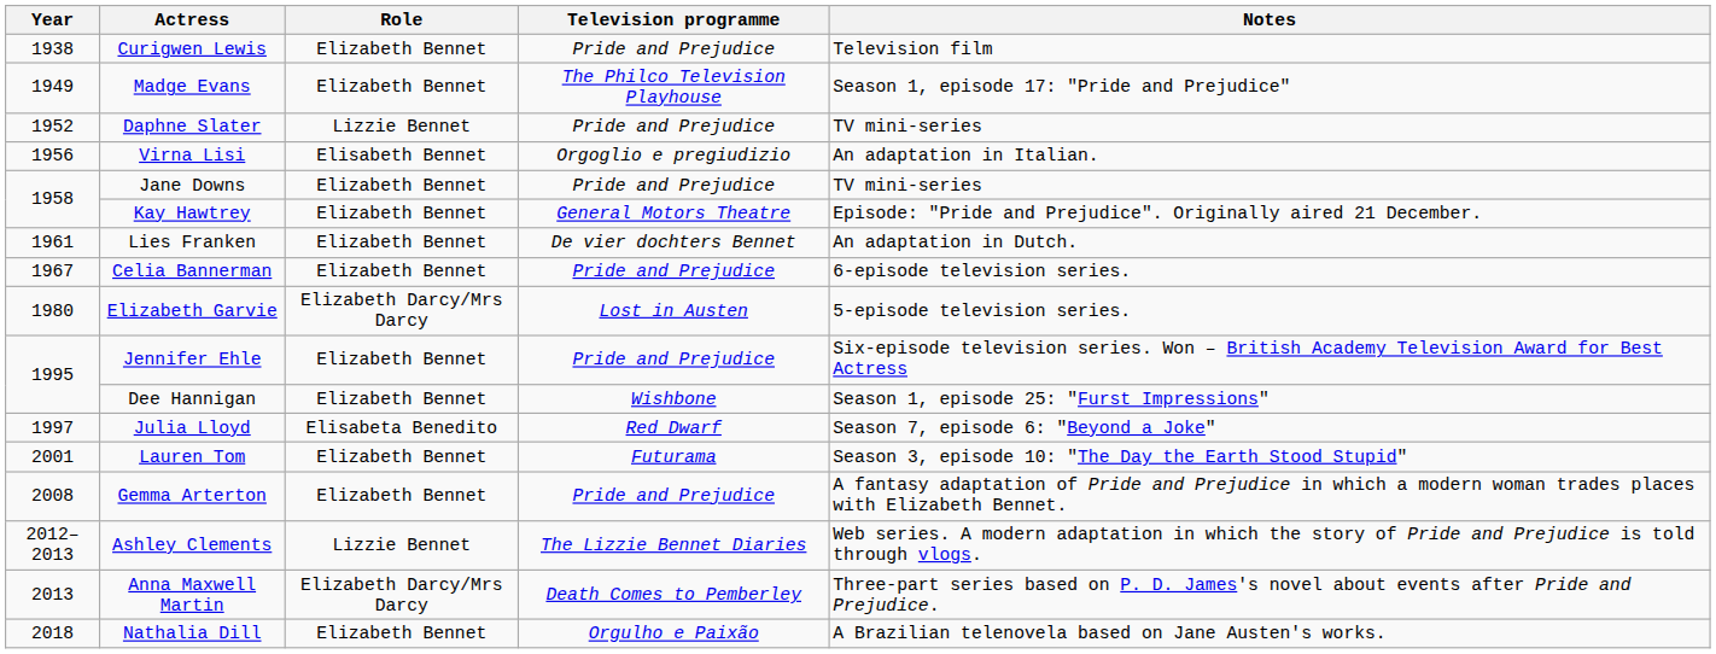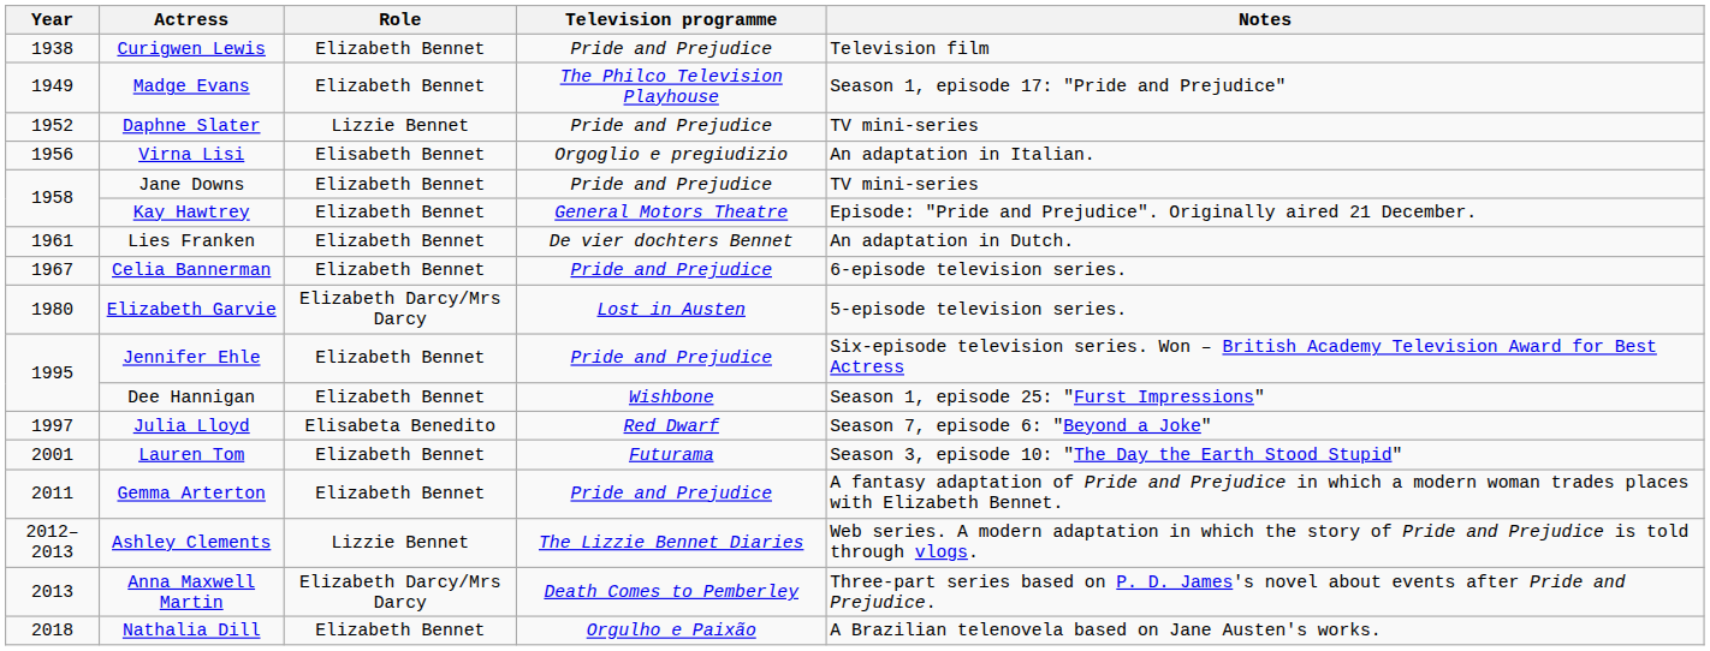 <table class="wikitable">
 <tr align="center">
 <th scope="col">Year</th>
 <th scope="col">Actress</th>
 <th scope="col">Role</th>
 <th scope="col">Television programme</th>
 <th scope="col">Notes</th>
 </tr>
 <tr align="center">
 <td>1938</td>
 <td><a href='#'>Curigwen Lewis</a></td>
 <td>Elizabeth Bennet</td>
 <td><em>Pride and Prejudice</em></td>
 <td align="left">Television film</td>
 </tr>
 <tr align="center">
 <td>1949</td>
 <td><a href='#'>Madge Evans</a></td>
 <td>Elizabeth Bennet</td>
 <td><em><a href='#'>The Philco Television Playhouse</a></em></td>
 <td align="left">Season 1, episode 17: "Pride and Prejudice"</td>
 </tr>
 <tr align="center">
 <td>1952</td>
 <td><a href='#'>Daphne Slater</a></td>
 <td>Lizzie Bennet</td>
 <td><em>Pride and Prejudice</em></td>
 <td align="left">TV mini-series</td>
 </tr>
 <tr align="center">
 <td>1956</td>
 <td><a href='#'>Virna Lisi</a></td>
 <td>Elisabeth Bennet</td>
 <td><em>Orgoglio e pregiudizio</em></td>
 <td align="left">An adaptation in Italian.</td>
 </tr>
 <tr align="center">
 <td rowspan="2">1958</td>
 <td>Jane Downs</td>
 <td>Elizabeth Bennet</td>
 <td><em>Pride and Prejudice</em></td>
 <td align="left">TV mini-series</td>
 </tr>
 <tr align="center">
 <td><a href='#'>Kay Hawtrey</a></td>
 <td>Elizabeth Bennet</td>
 <td><em><a href='#'>General Motors Theatre</a></em></td>
 <td align="left">Episode: "Pride and Prejudice". Originally aired 21 December.</td>
 </tr>
 <tr valign="middle" align="center">
 <td>1961</td>
 <td>Lies Franken</td>
 <td>Elizabeth Bennet</td>
 <td><em>De vier dochters Bennet</em></td>
 <td align="left">An adaptation in Dutch.</td>
 </tr>
 <tr align="center">
 <td>1967</td>
 <td><a href='#'>Celia Bannerman</a></td>
 <td>Elizabeth Bennet</td>
 <td><em><a href='#'>Pride and Prejudice</a></em></td>
 <td align="left">6-episode television series.</td>
 </tr>
 <tr align="center">
 <td>1980</td>
 <td><a href='#'>Elizabeth Garvie</a></td>
 <td>Elizabeth Darcy/Mrs Darcy</td>
 <td><em><a href='#'>Lost in Austen</a></em></td>
 <td align="left">5-episode television series.</td>
 </tr>
 <tr align="center">
 <td rowspan="2">1995</td>
 <td><a href='#'>Jennifer Ehle</a></td>
 <td>Elizabeth Bennet</td>
 <td><em><a href='#'>Pride and Prejudice</a></em></td>
 <td align="left">Six-episode television series. Won – <a href='#'>British Academy Television Award for Best Actress</a></td>
 </tr>
 <tr align="center">
 <td>Dee Hannigan</td>
 <td>Elizabeth Bennet</td>
 <td><em><a href='#'>Wishbone</a></em></td>
 <td align="left">Season 1, episode 25: "<a href='#'>Furst Impressions</a>"</td>
 </tr>
 <tr align="center">
 <td>1997</td>
 <td><a href='#'>Julia Lloyd</a></td>
 <td>Elisabeta Benedito</td>
 <td><em><a href='#'>Red Dwarf</a></em></td>
 <td align="left">Season 7, episode 6: "<a href='#'>Beyond a Joke</a>"</td>
 </tr>
 <tr align="center">
 <td>2001</td>
 <td><a href='#'>Lauren Tom</a></td>
 <td>Elizabeth Bennet</td>
 <td><em><a href='#'>Futurama</a></em></td>
 <td align="left">Season 3, episode 10: "<a href='#'>The Day the Earth Stood Stupid</a>"</td>
 </tr>
 <tr align="center">
-<td>2008</td>
+<td>2011</td>
 <td><a href='#'>Gemma Arterton</a></td>
 <td>Elizabeth Bennet</td>
 <td><em><a href='#'>Pride and Prejudice</a></em></td>
 <td align="left">A fantasy adaptation of <em>Pride and Prejudice</em> in which a modern woman trades places with Elizabeth Bennet.</td>
 </tr>
 <tr align="center">
 <td>2012–2013</td>
 <td><a href='#'>Ashley Clements</a></td>
 <td>Lizzie Bennet</td>
 <td><em><a href='#'>The Lizzie Bennet Diaries</a></em></td>
 <td align="left">Web series. A modern adaptation in which the story of <em>Pride and Prejudice</em> is told through <a href='#'>vlogs</a>.</td>
 </tr>
 <tr align="center">
 <td>2013</td>
 <td><a href='#'>Anna Maxwell Martin</a></td>
 <td>Elizabeth Darcy/Mrs Darcy</td>
 <td><em><a href='#'>Death Comes to Pemberley</a></em></td>
 <td align="left">Three-part series based on <a href='#'>P. D. James</a>'s novel about events after <em>Pride and Prejudice</em>.</td>
 </tr>
 <tr align="center">
 <td>2018</td>
 <td><a href='#'>Nathalia Dill</a></td>
 <td>Elizabeth Bennet</td>
 <td><em><a href='#'>Orgulho e Paixão</a></em></td>
 <td align="left">A Brazilian telenovela based on Jane Austen's works.</td>
 </tr>
 </table>
